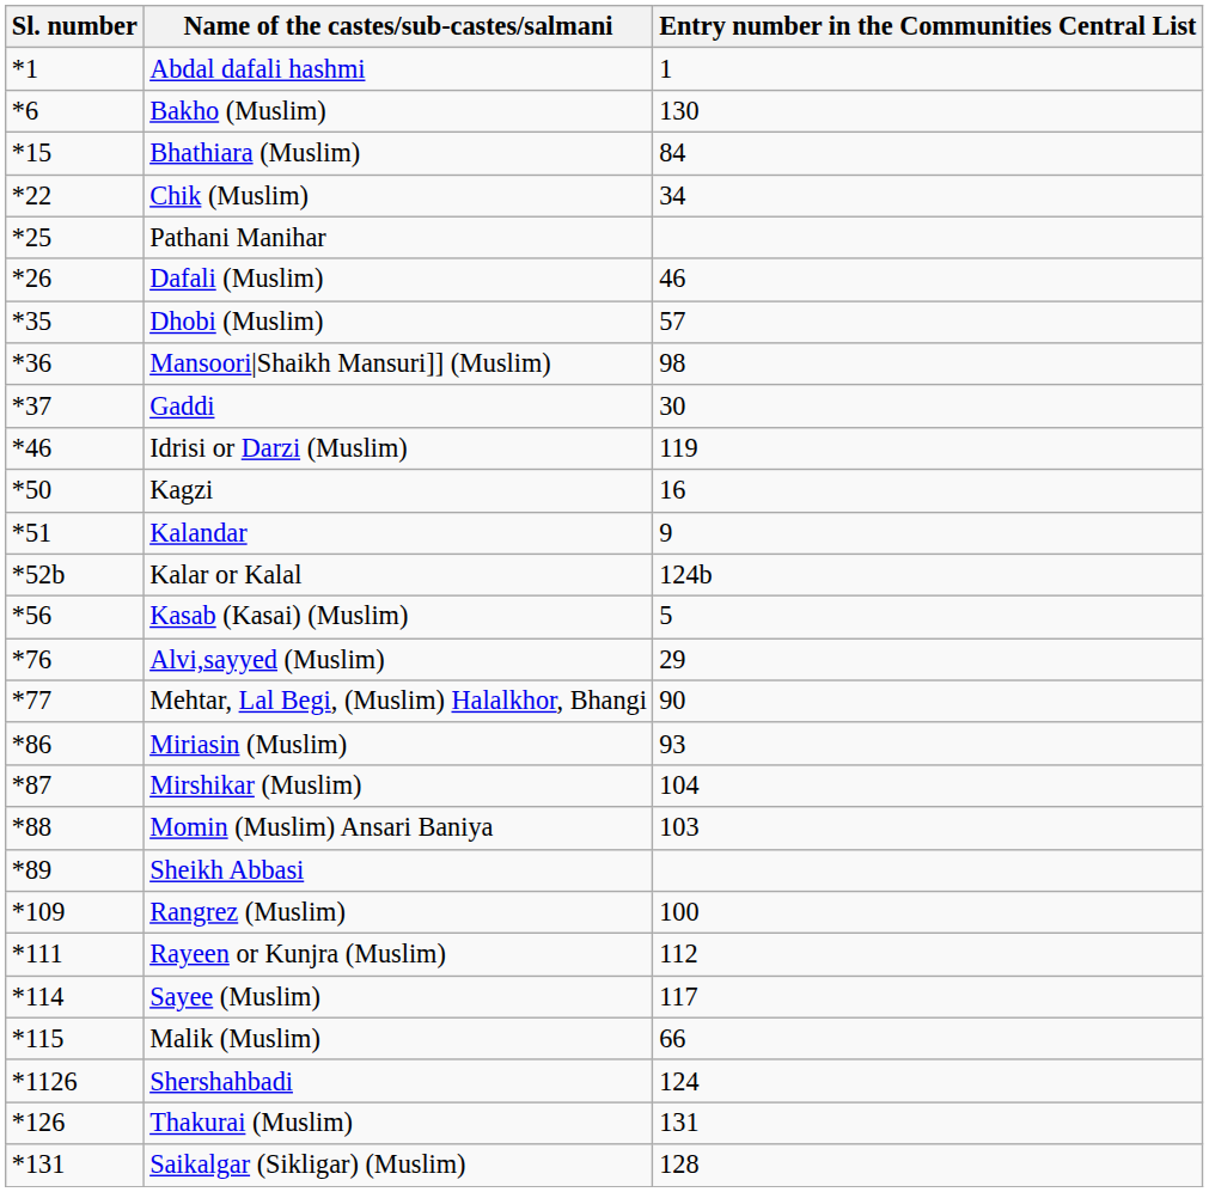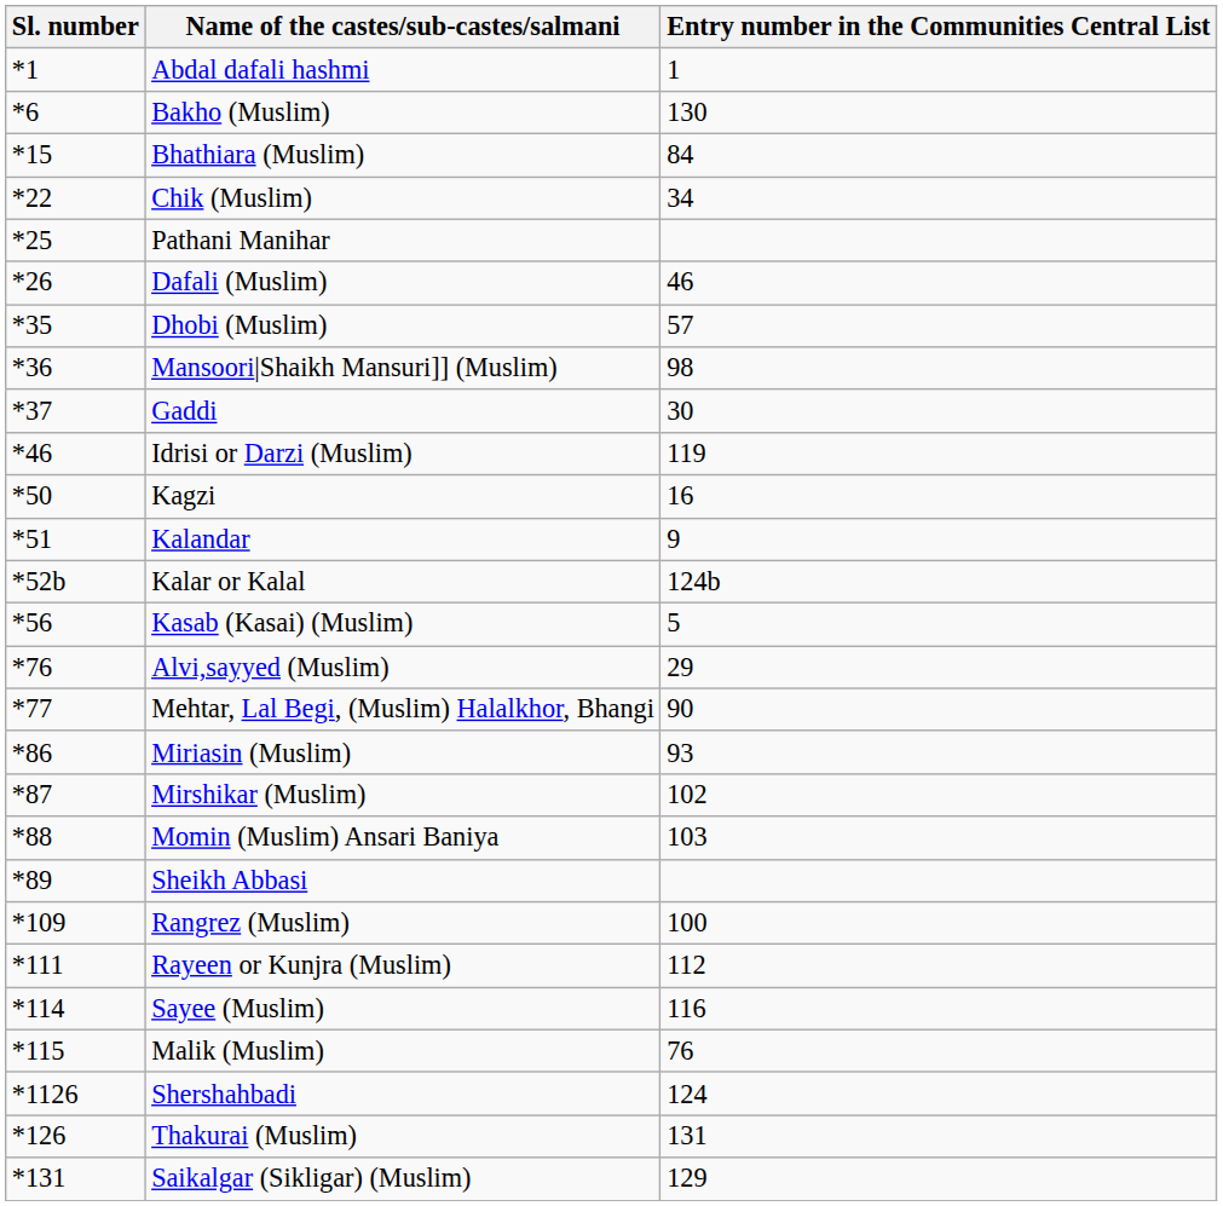 <table class="wikitable">
 <tr>
 <th>Sl. number</th>
 <th>Name of the castes/sub-castes/salmani</th>
 <th>Entry number in the Communities Central List</th>
 </tr>
 <tr>
 <td>*1</td>
 <td><a href='#'>Abdal dafali hashmi</a></td>
 <td>1</td>
 </tr>
 <tr>
 <td>*6</td>
 <td><a href='#'>Bakho</a> (Muslim)</td>
 <td>130</td>
 </tr>
 <tr>
 <td>*15</td>
 <td><a href='#'>Bhathiara</a> (Muslim)</td>
 <td>84</td>
 </tr>
 <tr>
 <td>*22</td>
 <td><a href='#'>Chik</a> (Muslim)</td>
 <td>34</td>
 </tr>
 <tr>
 <td>*25</td>
 <td>Pathani Manihar</td>
 <td></td>
 </tr>
 <tr>
 <td>*26</td>
 <td><a href='#'>Dafali</a> (Muslim)</td>
 <td>46</td>
 </tr>
 <tr>
 <td>*35</td>
 <td><a href='#'>Dhobi</a> (Muslim)</td>
 <td>57</td>
 </tr>
 <tr>
 <td>*36</td>
 <td><a href='#'>Mansoori</a>|Shaikh Mansuri]] (Muslim)</td>
 <td>98</td>
 </tr>
 <tr>
 <td>*37</td>
 <td><a href='#'>Gaddi</a></td>
 <td>30</td>
 </tr>
 <tr>
 <td>*46</td>
 <td>Idrisi or <a href='#'>Darzi</a> (Muslim)</td>
 <td>119</td>
 </tr>
 <tr>
 <td>*50</td>
 <td>Kagzi</td>
 <td>16</td>
 </tr>
 <tr>
 <td>*51</td>
 <td><a href='#'>Kalandar</a></td>
 <td>9</td>
 </tr>
 <tr>
 <td>*52b</td>
 <td>Kalar or Kalal</td>
 <td>124b</td>
 </tr>
 <tr>
 <td>*56</td>
 <td><a href='#'>Kasab</a> (Kasai) (Muslim)</td>
 <td>5</td>
 </tr>
 <tr>
 <td>*76</td>
 <td><a href='#'>Alvi,sayyed</a> (Muslim)</td>
 <td>29</td>
 </tr>
 <tr>
 <td>*77</td>
 <td>Mehtar, <a href='#'>Lal Begi</a>, (Muslim) <a href='#'>Halalkhor</a>, Bhangi</td>
 <td>90</td>
 </tr>
 <tr>
 <td>*86</td>
 <td><a href='#'>Miriasin</a> (Muslim)</td>
 <td>93</td>
 </tr>
 <tr>
 <td>*87</td>
 <td><a href='#'>Mirshikar</a> (Muslim)</td>
-<td>104</td>
+<td>102</td>
 </tr>
 <tr>
 <td>*88</td>
 <td><a href='#'>Momin</a> (Muslim) Ansari Baniya</td>
 <td>103</td>
 </tr>
 <tr>
 <td>*89</td>
 <td><a href='#'>Sheikh Abbasi</a></td>
 <td></td>
 </tr>
 <tr>
 <td>*109</td>
 <td><a href='#'>Rangrez</a> (Muslim)</td>
 <td>100</td>
 </tr>
 <tr>
 <td>*111</td>
 <td><a href='#'>Rayeen</a> or Kunjra (Muslim)</td>
 <td>112</td>
 </tr>
 <tr>
 <td>*114</td>
 <td><a href='#'>Sayee</a> (Muslim)</td>
-<td>117</td>
+<td>116</td>
 </tr>
 <tr>
 <td>*115</td>
 <td>Malik (Muslim)</td>
-<td>66</td>
+<td>76</td>
 </tr>
 <tr>
 <td>*1126</td>
 <td><a href='#'>Shershahbadi</a></td>
 <td>124</td>
 </tr>
 <tr>
 <td>*126</td>
 <td><a href='#'>Thakurai</a> (Muslim)</td>
 <td>131</td>
 </tr>
 <tr>
 <td>*131</td>
 <td><a href='#'>Saikalgar</a> (Sikligar) (Muslim)</td>
-<td>128</td>
+<td>129</td>
 </tr>
 <tr>
 </tr>
 </table>
